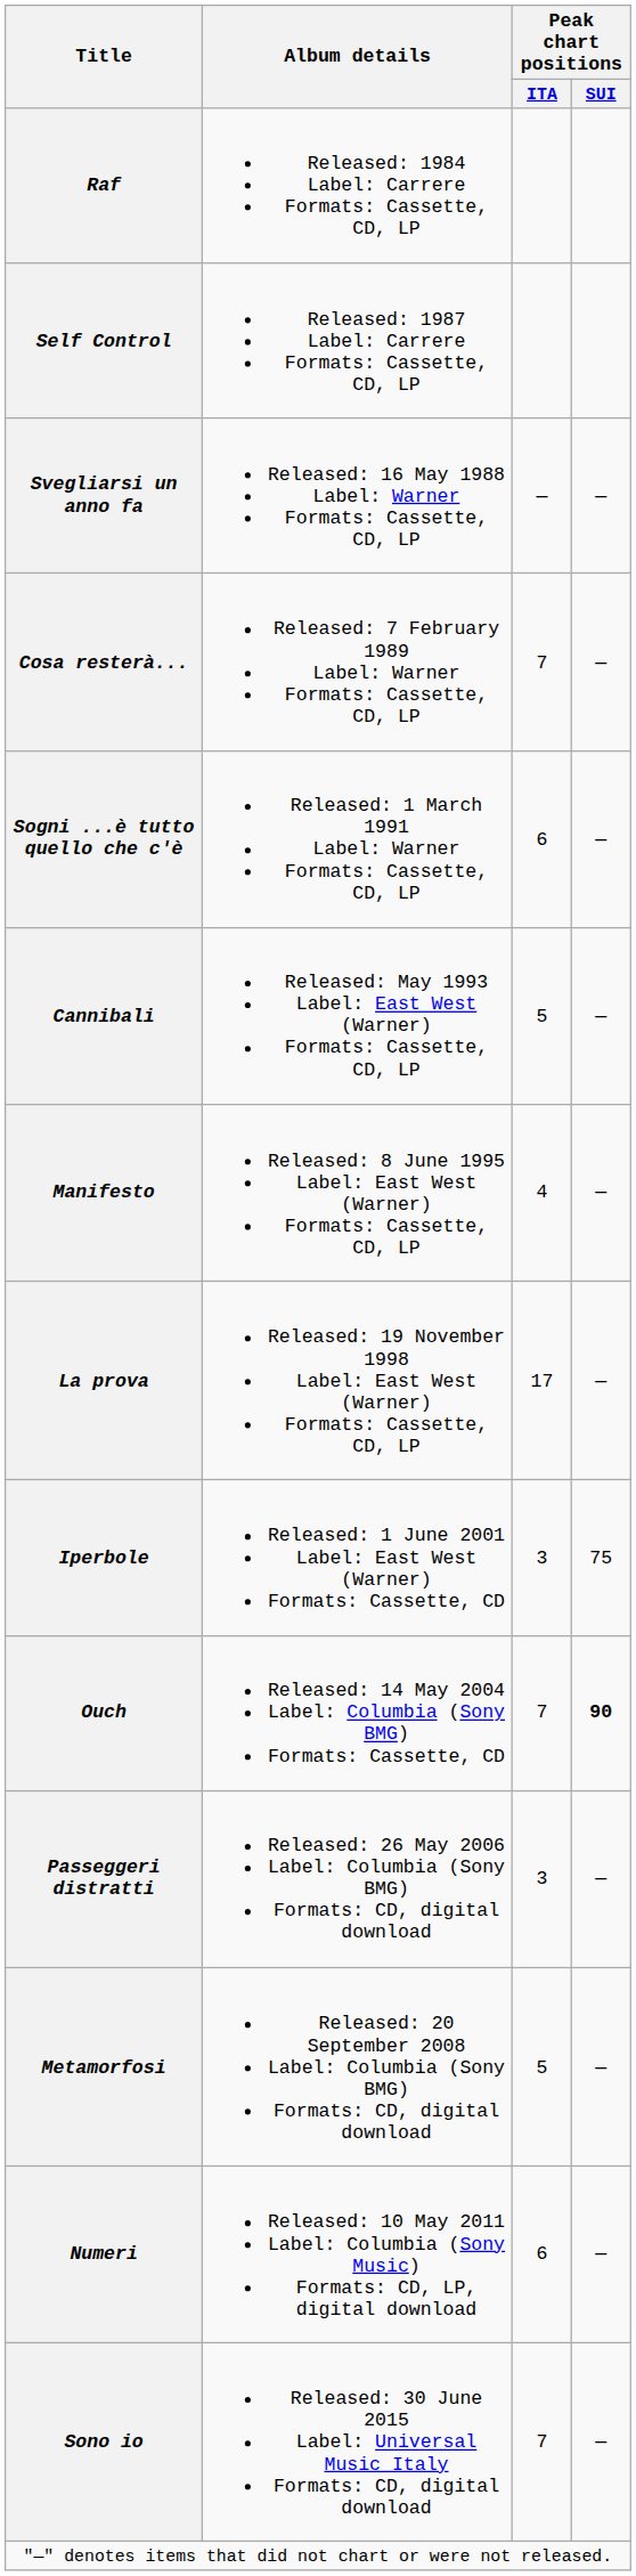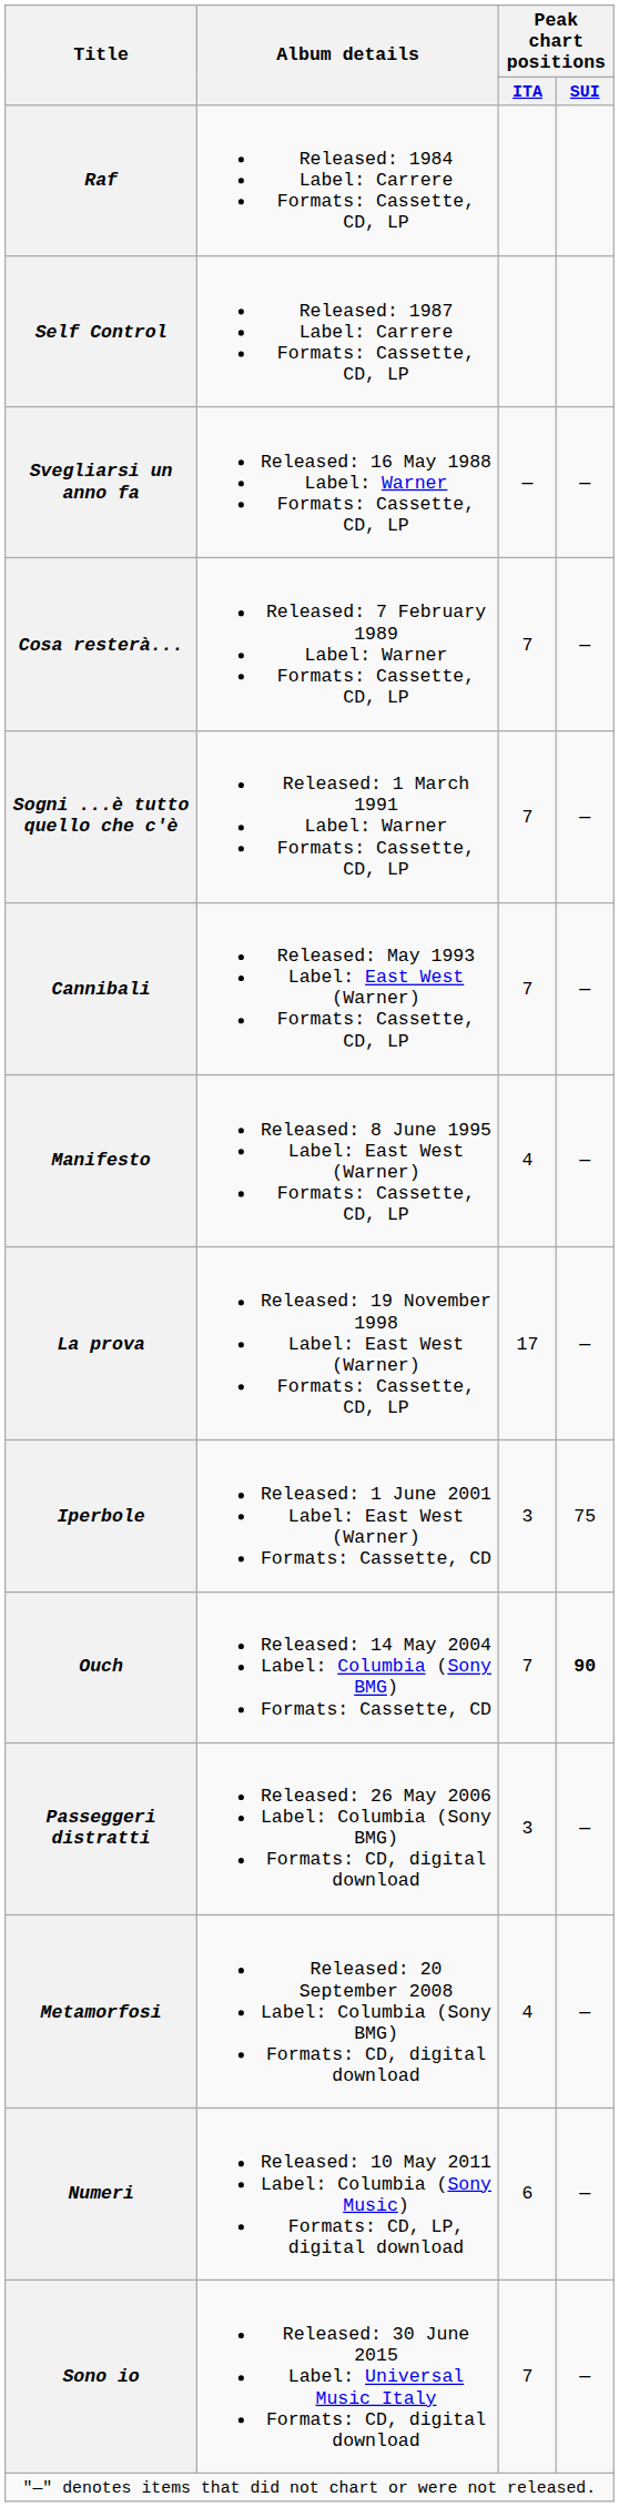 <table class="wikitable plainrowheaders" style="text-align:center;" border="1">
 <tr>
 <th scope="col" rowspan="2" style="width:10em;">Title</th>
 <th scope="col" rowspan="2" style="width:16em;">Album details</th>
 <th scope="col" colspan="2">Peak chart positions</th>
 </tr>
 <tr>
 <th scope="col" style="width:3em;font-size:90%;"><a href='#'>ITA</a><br></th>
 <th scope="col" style="width:3em;font-size:90%;"><a href='#'>SUI</a><br></th>
 </tr>
 <tr>
 <th scope="row"><em>Raf</em></th>
 <td><br><ul><li>Released: 1984</li><li>Label: Carrere</li><li>Formats: Cassette, CD, LP</li></ul></td>
 <td></td>
 <td></td>
 </tr>
 <tr>
 <th scope="row"><em>Self Control</em></th>
 <td><br><ul><li>Released: 1987</li><li>Label: Carrere</li><li>Formats: Cassette, CD, LP</li></ul></td>
 <td></td>
 <td></td>
 </tr>
 <tr>
 <th scope="row"><em>Svegliarsi un anno fa</em></th>
 <td><br><ul><li>Released: 16 May 1988</li><li>Label: <a href='#'>Warner</a></li><li>Formats: Cassette, CD, LP</li></ul></td>
 <td>—</td>
 <td>—</td>
 </tr>
 <tr>
 <th scope="row"><em>Cosa resterà...</em></th>
 <td><br><ul><li>Released: 7 February 1989</li><li>Label: Warner</li><li>Formats: Cassette, CD, LP</li></ul></td>
 <td>7</td>
 <td>—</td>
 </tr>
 <tr>
 <th scope="row"><em>Sogni ...è tutto quello che c'è</em></th>
 <td><br><ul><li>Released: 1 March 1991</li><li>Label: Warner</li><li>Formats: Cassette, CD, LP</li></ul></td>
-<td>6</td>
+<td>7</td>
 <td>—</td>
 </tr>
 <tr>
 <th scope="row"><em>Cannibali</em></th>
 <td><br><ul><li>Released: May 1993</li><li>Label: <a href='#'>East West</a> (Warner)</li><li>Formats: Cassette, CD, LP</li></ul></td>
-<td>5</td>
+<td>7</td>
 <td>—</td>
 </tr>
 <tr>
 <th scope="row"><em>Manifesto</em></th>
 <td><br><ul><li>Released: 8 June 1995</li><li>Label: East West (Warner)</li><li>Formats: Cassette, CD, LP</li></ul></td>
 <td>4</td>
 <td>—</td>
 </tr>
 <tr>
 <th scope="row"><em>La prova</em></th>
 <td><br><ul><li>Released: 19 November 1998</li><li>Label: East West (Warner)</li><li>Formats: Cassette, CD, LP</li></ul></td>
 <td>17</td>
 <td>—</td>
 </tr>
 <tr>
 <th scope="row"><em>Iperbole</em></th>
 <td><br><ul><li>Released: 1 June 2001</li><li>Label: East West (Warner)</li><li>Formats: Cassette, CD</li></ul></td>
 <td>3</td>
 <td>75</td>
 </tr>
 <tr>
 <th scope="row"><em>Ouch</em></th>
 <td><br><ul><li>Released: 14 May 2004</li><li>Label: <a href='#'>Columbia</a> (<a href='#'>Sony BMG</a>)</li><li>Formats: Cassette, CD</li></ul></td>
 <td>7</td>
 <td><strong>90</strong></td>
 </tr>
 <tr>
 <th scope="row"><em>Passeggeri distratti</em></th>
 <td><br><ul><li>Released: 26 May 2006</li><li>Label: Columbia (Sony BMG)</li><li>Formats: CD, digital download</li></ul></td>
 <td>3</td>
 <td>—</td>
 </tr>
 <tr>
 <th scope="row"><em>Metamorfosi</em></th>
 <td><br><ul><li>Released: 20 September 2008</li><li>Label: Columbia (Sony BMG)</li><li>Formats: CD, digital download</li></ul></td>
-<td>5</td>
+<td>4</td>
 <td>—</td>
 </tr>
 <tr>
 <th scope="row"><em>Numeri</em></th>
 <td><br><ul><li>Released: 10 May 2011</li><li>Label: Columbia (<a href='#'>Sony Music</a>)</li><li>Formats: CD, LP, digital download</li></ul></td>
 <td>6</td>
 <td>—</td>
 </tr>
 <tr>
 <th scope="row"><em>Sono io</em></th>
 <td><br><ul><li>Released: 30 June 2015</li><li>Label: <a href='#'>Universal Music Italy</a></li><li>Formats: CD, digital download</li></ul></td>
 <td>7</td>
 <td>—</td>
 </tr>
 <tr>
 <td align="center" colspan="14" style="font-size:90%">"—" denotes items that did not chart or were not released.</td>
 </tr>
 </table>
